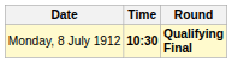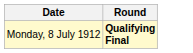 <table class="wikitable">
 <tr>
 <th>Date</th>
-<th>Time</th>
 <th>Round</th>
 </tr>
 <tr style=background:lemonchiffon>
 <td>Monday, 8 July 1912</td>
-<td><strong>10:30</strong></td>
 <td><strong>Qualifying</strong><br><strong>Final</strong></td>
 </tr>
 </table>
